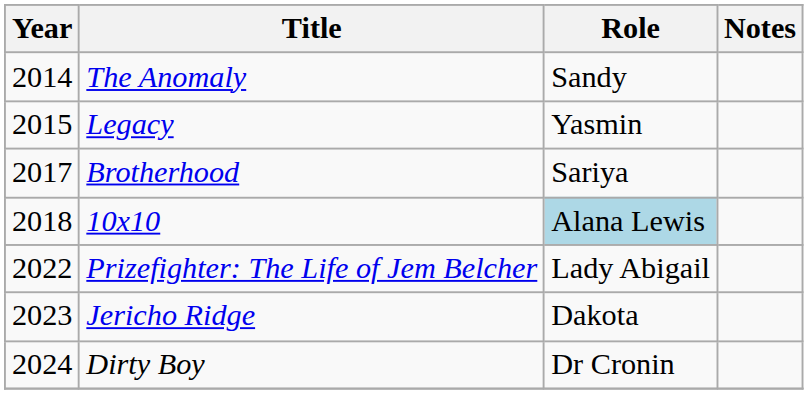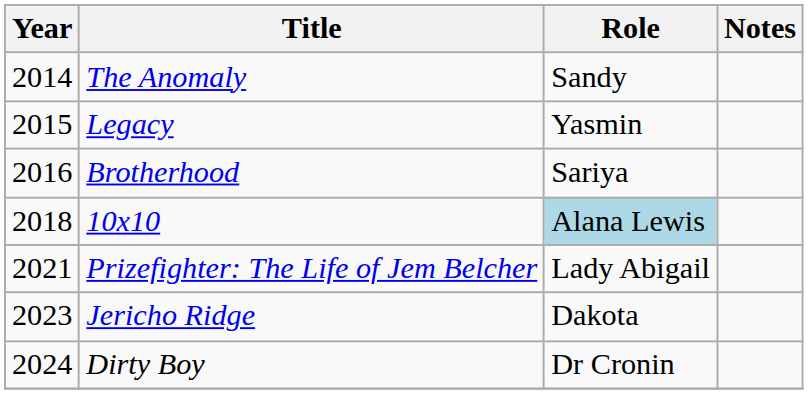 <table class="wikitable sortable">
 <tr>
 <th>Year</th>
 <th>Title</th>
 <th>Role</th>
 <th class="unsortable">Notes</th>
 </tr>
 <tr>
 <td>2014</td>
 <td><em><a href='#'>The Anomaly</a></em></td>
 <td>Sandy</td>
 <td></td>
 </tr>
 <tr>
 <td>2015</td>
 <td><em><a href='#'>Legacy</a></em></td>
 <td>Yasmin</td>
 <td></td>
 </tr>
 <tr>
-<td>2017</td>
+<td>2016</td>
 <td><em><a href='#'>Brotherhood</a></em></td>
 <td>Sariya</td>
 <td></td>
 </tr>
 <tr>
 <td>2018</td>
 <td><em><a href='#'>10x10</a></em></td>
 <td style="background: lightblue;">Alana Lewis</td>
 <td></td>
 </tr>
 <tr>
-<td>2022</td>
+<td>2021</td>
 <td><em><a href='#'>Prizefighter: The Life of Jem Belcher</a></em></td>
 <td>Lady Abigail</td>
 <td></td>
 </tr>
 <tr>
 <td>2023</td>
 <td><em><a href='#'>Jericho Ridge</a></em></td>
 <td>Dakota</td>
 <td></td>
 </tr>
 <tr>
 <td>2024</td>
 <td><em>Dirty Boy</em></td>
 <td>Dr Cronin</td>
 <td></td>
 </tr>
 <tr>
 </tr>
 </table>
